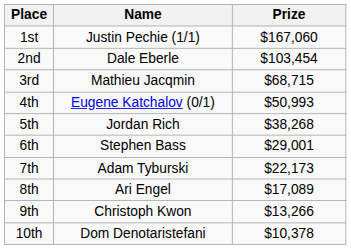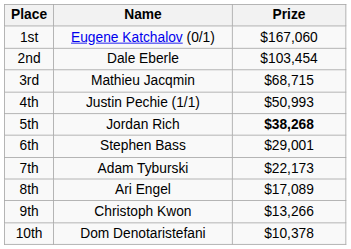 <table class="wikitable">
 <tr>
 <th width="50">Place</th>
 <th width="200">Name</th>
 <th width="125">Prize</th>
 </tr>
 <tr>
 <td align = "center">1st</td>
-<td align = "center">Justin Pechie (1/1)</td>
+<td align = "center"><a href='#'>Eugene Katchalov</a> (0/1)</td>
 <td align = "center">$167,060</td>
 </tr>
 <tr>
 <td align = "center">2nd</td>
 <td align = "center">Dale Eberle</td>
 <td align = "center">$103,454</td>
 </tr>
 <tr>
 <td align = "center">3rd</td>
 <td align = "center">Mathieu Jacqmin</td>
 <td align = "center">$68,715</td>
 </tr>
 <tr>
 <td align = "center">4th</td>
-<td align = "center"><a href='#'>Eugene Katchalov</a> (0/1)</td>
+<td align = "center">Justin Pechie (1/1)</td>
 <td align = "center">$50,993</td>
 </tr>
 <tr>
 <td align = "center">5th</td>
 <td align = "center">Jordan Rich</td>
-<td align = "center">$38,268</td>
+<td align = "center"><strong>$38,268</strong></td>
 </tr>
 <tr>
 <td align = "center">6th</td>
 <td align = "center">Stephen Bass</td>
 <td align = "center">$29,001</td>
 </tr>
 <tr>
 <td align = "center">7th</td>
 <td align = "center">Adam Tyburski</td>
 <td align = "center">$22,173</td>
 </tr>
 <tr>
 <td align = "center">8th</td>
 <td align = "center">Ari Engel</td>
 <td align = "center">$17,089</td>
 </tr>
 <tr>
 <td align = "center">9th</td>
 <td align = "center">Christoph Kwon</td>
 <td align = "center">$13,266</td>
 </tr>
 <tr>
 <td align = "center">10th</td>
 <td align = "center">Dom Denotaristefani</td>
 <td align = "center">$10,378</td>
 </tr>
 </table>
